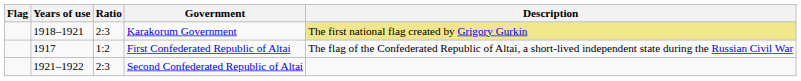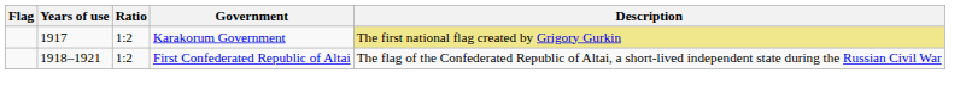 <table class="wikitable">
 <tr>
 <th>Flag</th>
 <th>Years of use</th>
 <th>Ratio</th>
 <th>Government</th>
 <th><strong>Description</strong></th>
 </tr>
 <tr>
 <td></td>
-<td>1918–1921</td>
-<td>2:3</td>
+<td>1917</td>
+<td>1:2</td>
 <td><a href='#'>Karakorum Government</a></td>
 <td style="background: khaki;">The first national flag created by <a href='#'>Grigory Gurkin</a></td>
 </tr>
 <tr>
 <td></td>
-<td>1917</td>
+<td>1918–1921</td>
 <td>1:2</td>
 <td><a href='#'>First Confederated Republic of Altai</a></td>
 <td>The flag of the Confederated Republic of Altai, a short-lived independent state during the <a href='#'>Russian Civil War</a></td>
 </tr>
-<tr>
-<td></td>
-<td>1921–1922</td>
-<td>2:3</td>
-<td><a href='#'>Second Confederated Republic of Altai</a></td>
-<td></td>
-</tr>
 </table>
